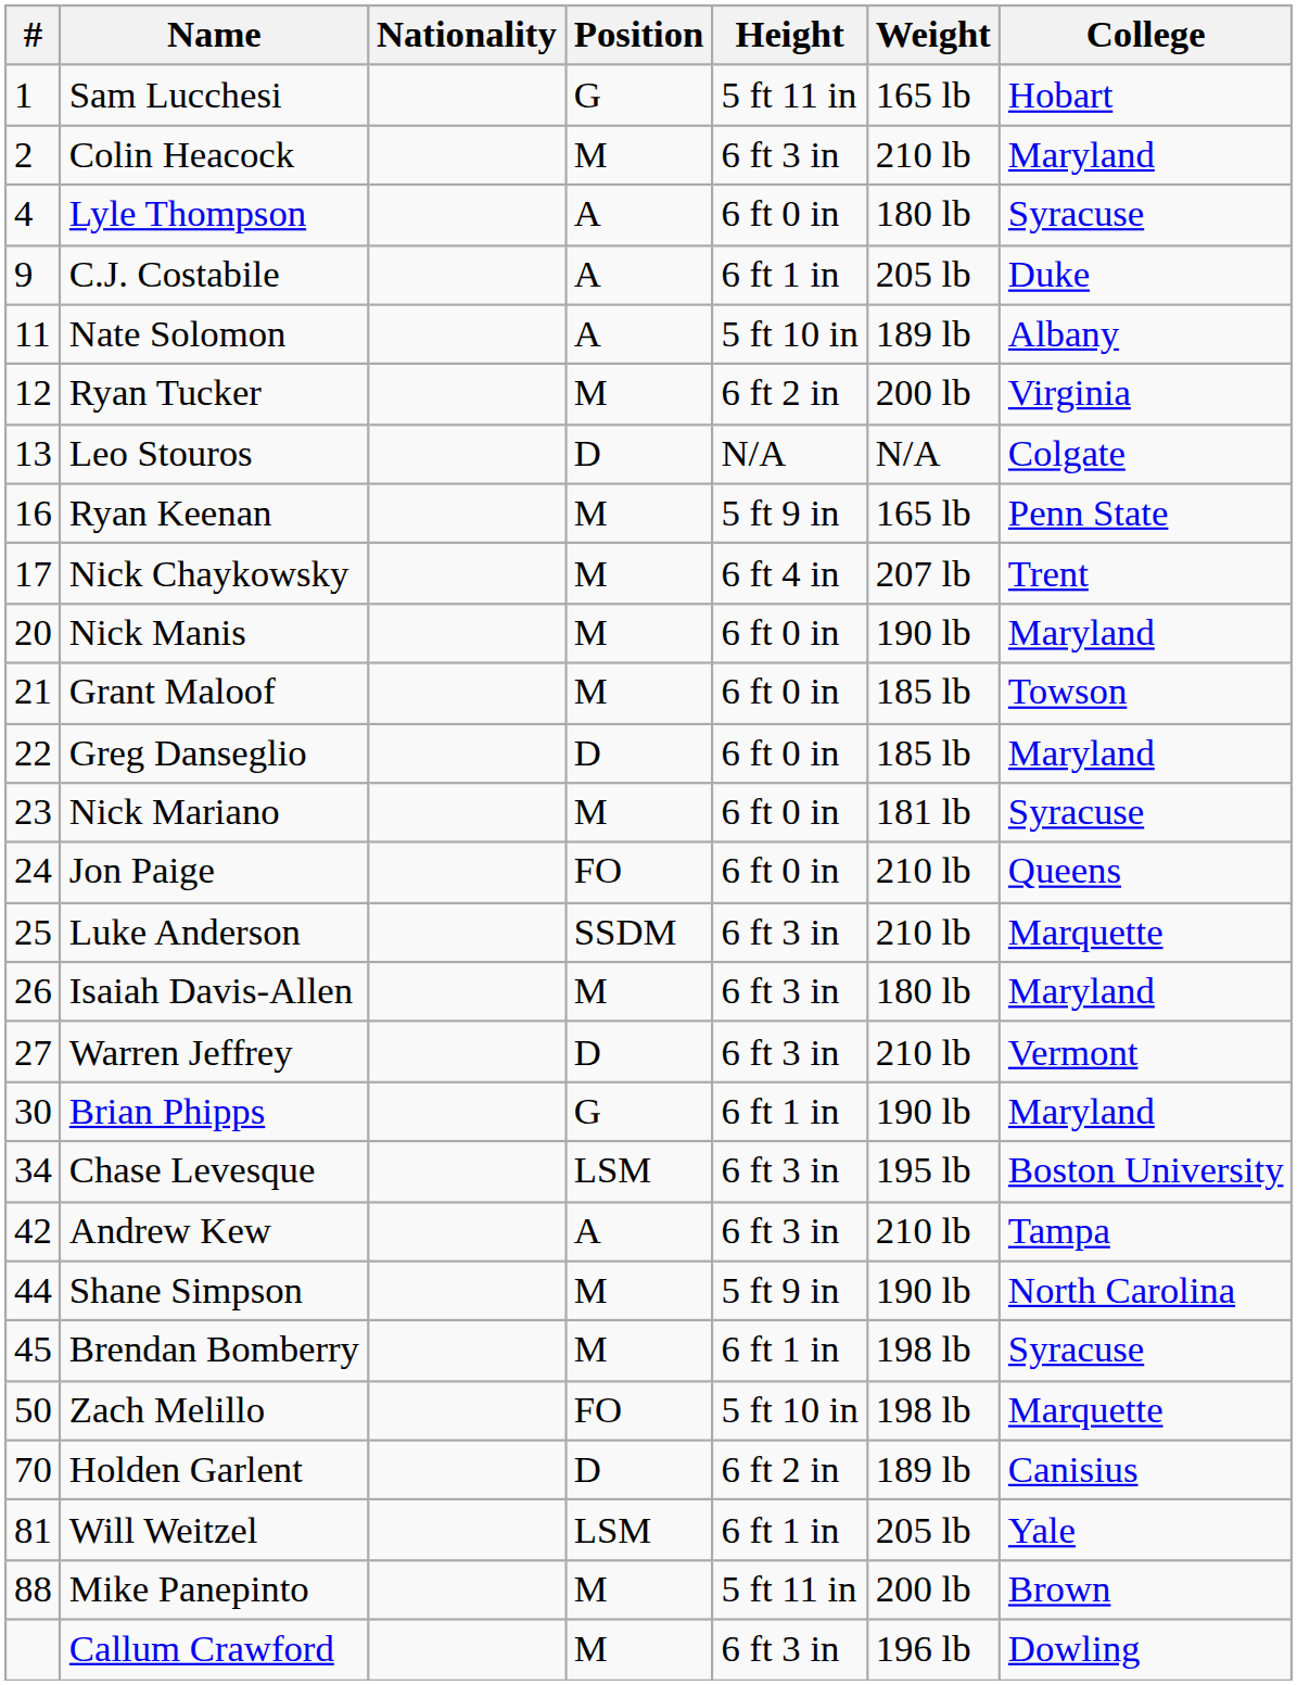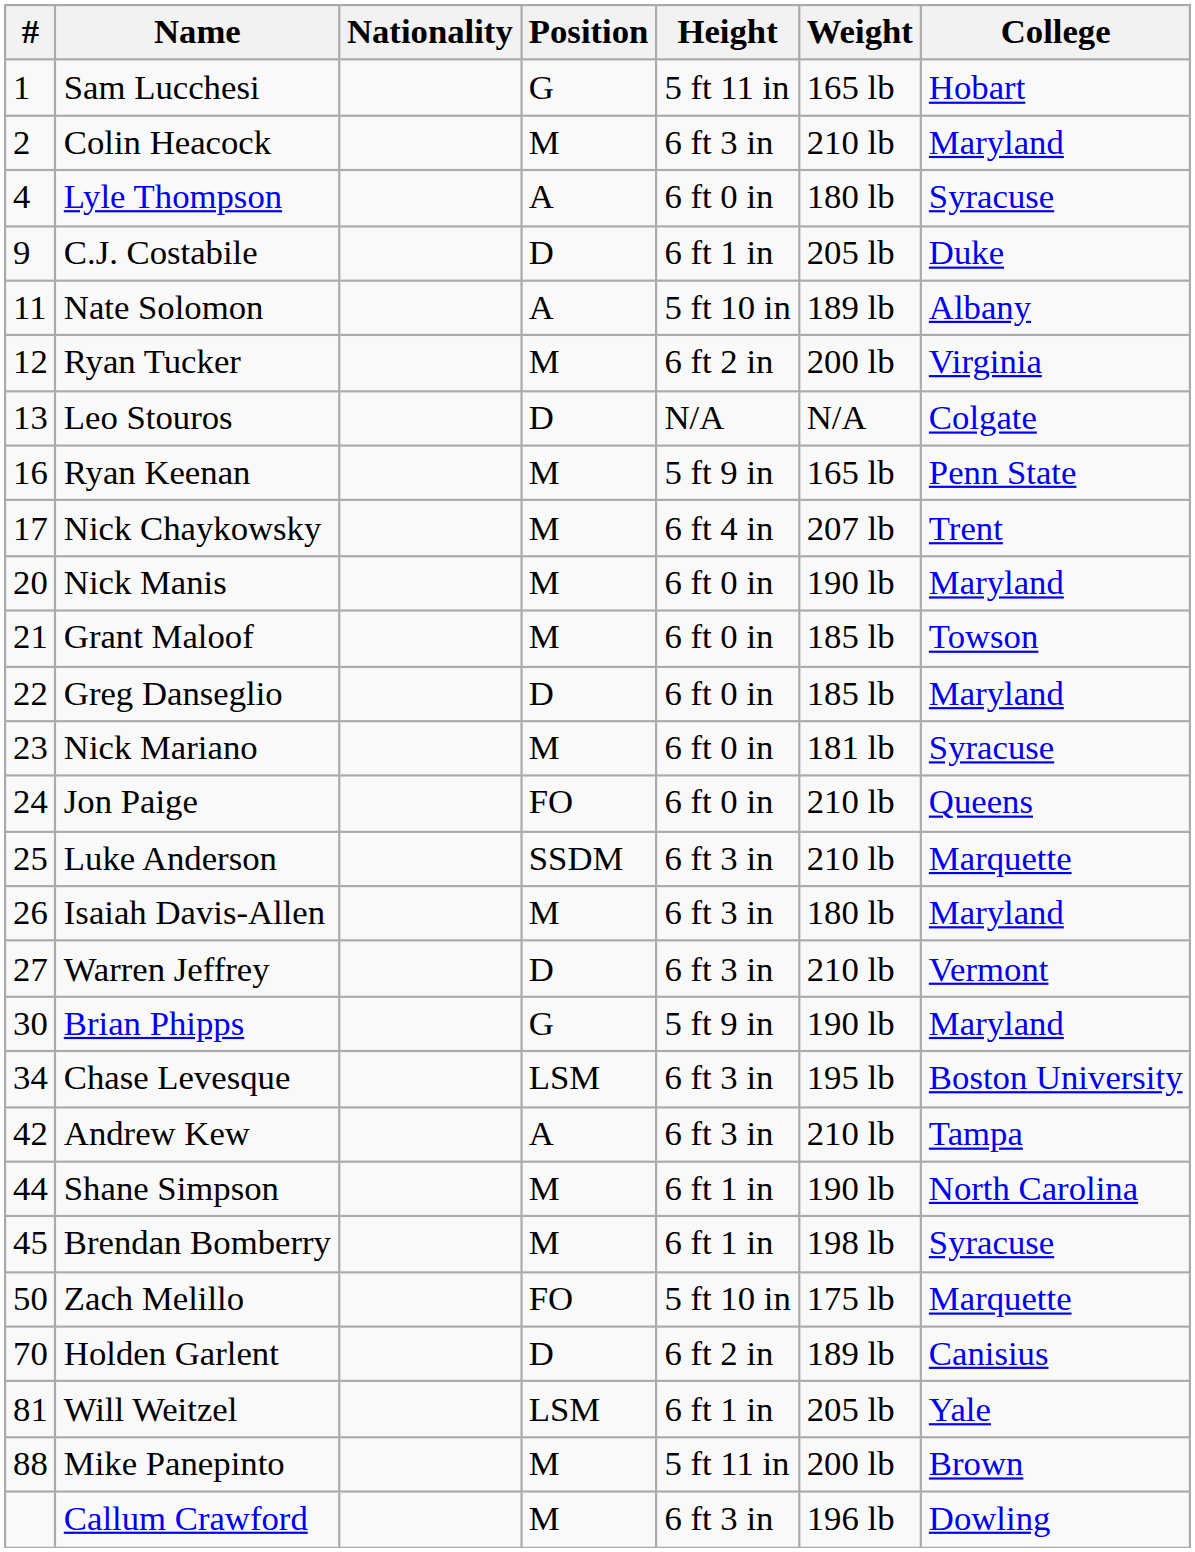 <table class="wikitable sortable">
 <tr>
 <th>#</th>
 <th>Name</th>
 <th>Nationality</th>
 <th>Position</th>
 <th>Height</th>
 <th>Weight</th>
 <th>College</th>
 </tr>
 <tr>
 <td>1</td>
 <td>Sam Lucchesi</td>
 <td></td>
 <td>G</td>
 <td>5 ft 11 in</td>
 <td>165 lb</td>
 <td><a href='#'>Hobart</a></td>
 </tr>
 <tr>
 <td>2</td>
 <td>Colin Heacock</td>
 <td></td>
 <td>M</td>
 <td>6 ft 3 in</td>
 <td>210 lb</td>
 <td><a href='#'>Maryland</a></td>
 </tr>
 <tr>
 <td>4</td>
 <td><a href='#'>Lyle Thompson</a></td>
 <td></td>
 <td>A</td>
 <td>6 ft 0 in</td>
 <td>180 lb</td>
 <td><a href='#'>Syracuse</a></td>
 </tr>
 <tr>
 <td>9</td>
 <td>C.J. Costabile</td>
 <td></td>
-<td>A</td>
+<td>D</td>
 <td>6 ft 1 in</td>
 <td>205 lb</td>
 <td><a href='#'>Duke</a></td>
 </tr>
 <tr>
 <td>11</td>
 <td>Nate Solomon</td>
 <td></td>
 <td>A</td>
 <td>5 ft 10 in</td>
 <td>189 lb</td>
 <td><a href='#'>Albany</a></td>
 </tr>
 <tr>
 <td>12</td>
 <td>Ryan Tucker</td>
 <td></td>
 <td>M</td>
 <td>6 ft 2 in</td>
 <td>200 lb</td>
 <td><a href='#'>Virginia</a></td>
 </tr>
 <tr>
 <td>13</td>
 <td>Leo Stouros</td>
 <td></td>
 <td>D</td>
 <td>N/A</td>
 <td>N/A</td>
 <td><a href='#'>Colgate</a></td>
 </tr>
 <tr>
 <td>16</td>
 <td>Ryan Keenan</td>
 <td></td>
 <td>M</td>
 <td>5 ft 9 in</td>
 <td>165 lb</td>
 <td><a href='#'>Penn State</a></td>
 </tr>
 <tr>
 <td>17</td>
 <td>Nick Chaykowsky</td>
 <td></td>
 <td>M</td>
 <td>6 ft 4 in</td>
 <td>207 lb</td>
 <td><a href='#'>Trent</a></td>
 </tr>
 <tr>
 <td>20</td>
 <td>Nick Manis</td>
 <td></td>
 <td>M</td>
 <td>6 ft 0 in</td>
 <td>190 lb</td>
 <td><a href='#'>Maryland</a></td>
 </tr>
 <tr>
 <td>21</td>
 <td>Grant Maloof</td>
 <td></td>
 <td>M</td>
 <td>6 ft 0 in</td>
 <td>185 lb</td>
 <td><a href='#'>Towson</a></td>
 </tr>
 <tr>
 <td>22</td>
 <td>Greg Danseglio</td>
 <td></td>
 <td>D</td>
 <td>6 ft 0 in</td>
 <td>185 lb</td>
 <td><a href='#'>Maryland</a></td>
 </tr>
 <tr>
 <td>23</td>
 <td>Nick Mariano</td>
 <td></td>
 <td>M</td>
 <td>6 ft 0 in</td>
 <td>181 lb</td>
 <td><a href='#'>Syracuse</a></td>
 </tr>
 <tr>
 <td>24</td>
 <td>Jon Paige</td>
 <td></td>
 <td>FO</td>
 <td>6 ft 0 in</td>
 <td>210 lb</td>
 <td><a href='#'>Queens</a></td>
 </tr>
 <tr>
 <td>25</td>
 <td>Luke Anderson</td>
 <td></td>
 <td>SSDM</td>
 <td>6 ft 3 in</td>
 <td>210 lb</td>
 <td><a href='#'>Marquette</a></td>
 </tr>
 <tr>
 <td>26</td>
 <td>Isaiah Davis-Allen</td>
 <td></td>
 <td>M</td>
 <td>6 ft 3 in</td>
 <td>180 lb</td>
 <td><a href='#'>Maryland</a></td>
 </tr>
 <tr>
 <td>27</td>
 <td>Warren Jeffrey</td>
 <td></td>
 <td>D</td>
 <td>6 ft 3 in</td>
 <td>210 lb</td>
 <td><a href='#'>Vermont</a></td>
 </tr>
 <tr>
 <td>30</td>
 <td><a href='#'>Brian Phipps</a></td>
 <td></td>
 <td>G</td>
-<td>6 ft 1 in</td>
+<td>5 ft 9 in</td>
 <td>190 lb</td>
 <td><a href='#'>Maryland</a></td>
 </tr>
 <tr>
 <td>34</td>
 <td>Chase Levesque</td>
 <td></td>
 <td>LSM</td>
 <td>6 ft 3 in</td>
 <td>195 lb</td>
 <td><a href='#'>Boston University</a></td>
 </tr>
 <tr>
 <td>42</td>
 <td>Andrew Kew</td>
 <td></td>
 <td>A</td>
 <td>6 ft 3 in</td>
 <td>210 lb</td>
 <td><a href='#'>Tampa</a></td>
 </tr>
 <tr>
 <td>44</td>
 <td>Shane Simpson</td>
 <td></td>
 <td>M</td>
-<td>5 ft 9 in</td>
+<td>6 ft 1 in</td>
 <td>190 lb</td>
 <td><a href='#'>North Carolina</a></td>
 </tr>
 <tr>
 <td>45</td>
 <td>Brendan Bomberry</td>
 <td></td>
 <td>M</td>
 <td>6 ft 1 in</td>
 <td>198 lb</td>
 <td><a href='#'>Syracuse</a></td>
 </tr>
 <tr>
 <td>50</td>
 <td>Zach Melillo</td>
 <td></td>
 <td>FO</td>
 <td>5 ft 10 in</td>
-<td>198 lb</td>
+<td>175 lb</td>
 <td><a href='#'>Marquette</a></td>
 </tr>
 <tr>
 <td>70</td>
 <td>Holden Garlent</td>
 <td></td>
 <td>D</td>
 <td>6 ft 2 in</td>
 <td>189 lb</td>
 <td><a href='#'>Canisius</a></td>
 </tr>
 <tr>
 <td>81</td>
 <td>Will Weitzel</td>
 <td></td>
 <td>LSM</td>
 <td>6 ft 1 in</td>
 <td>205 lb</td>
 <td><a href='#'>Yale</a></td>
 </tr>
 <tr>
 <td>88</td>
 <td>Mike Panepinto</td>
 <td></td>
 <td>M</td>
 <td>5 ft 11 in</td>
 <td>200 lb</td>
 <td><a href='#'>Brown</a></td>
 </tr>
 <tr>
 <td></td>
 <td><a href='#'>Callum Crawford</a></td>
 <td></td>
 <td>M</td>
 <td>6 ft 3 in</td>
 <td>196 lb</td>
 <td><a href='#'>Dowling</a></td>
 </tr>
 <tr>
 </tr>
 </table>
